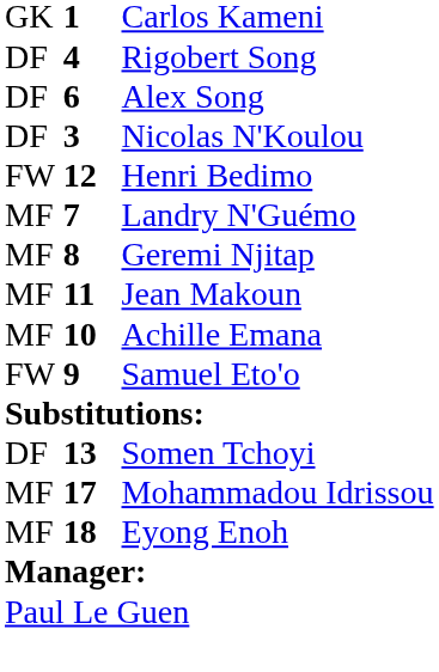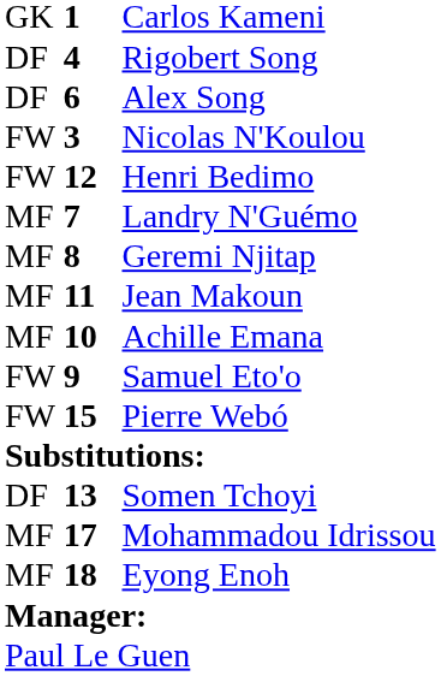 <table style="font-size: 90%" cellspacing="0" cellpadding="0">
 <tr>
 <th width="25"></th>
 <th width="25"></th>
 </tr>
 <tr>
 <td>GK</td>
 <td><strong>1</strong></td>
 <td><a href='#'>Carlos Kameni</a></td>
 </tr>
 <tr>
 <td>DF</td>
 <td><strong>4</strong></td>
 <td><a href='#'>Rigobert Song</a></td>
 </tr>
 <tr>
 <td>DF</td>
 <td><strong>6</strong></td>
 <td><a href='#'>Alex Song</a></td>
 </tr>
 <tr>
-<td>DF</td>
+<td>FW</td>
 <td><strong>3</strong></td>
 <td><a href='#'>Nicolas N'Koulou</a></td>
 </tr>
 <tr>
 <td>FW</td>
 <td><strong>12</strong></td>
 <td><a href='#'>Henri Bedimo</a></td>
 <td></td>
 <td></td>
 </tr>
 <tr>
 <td>MF</td>
 <td><strong>7</strong></td>
 <td><a href='#'>Landry N'Guémo</a></td>
 <td></td>
 <td></td>
 </tr>
 <tr>
 <td>MF</td>
 <td><strong>8</strong></td>
 <td><a href='#'>Geremi Njitap</a></td>
 </tr>
 <tr>
 <td>MF</td>
 <td><strong>11</strong></td>
 <td><a href='#'>Jean Makoun</a></td>
 </tr>
 <tr>
 <td>MF</td>
 <td><strong>10</strong></td>
 <td><a href='#'>Achille Emana</a></td>
 </tr>
 <tr>
 <td>FW</td>
 <td><strong>9</strong></td>
 <td><a href='#'>Samuel Eto'o</a></td>
 </tr>
 <tr>
+<td>FW</td>
+<td><strong>15</strong></td>
+<td><a href='#'>Pierre Webó</a></td>
+<td></td>
+<td></td>
+</tr>
+<tr>
 <td colspan=3><strong>Substitutions:</strong></td>
 </tr>
 <tr>
 <td>DF</td>
 <td><strong>13</strong></td>
 <td><a href='#'>Somen Tchoyi</a></td>
 <td></td>
 <td></td>
 </tr>
 <tr>
 <td>MF</td>
 <td><strong>17</strong></td>
 <td><a href='#'>Mohammadou Idrissou</a></td>
 <td></td>
 <td></td>
 </tr>
 <tr>
 <td>MF</td>
 <td><strong>18</strong></td>
 <td><a href='#'>Eyong Enoh</a></td>
 <td></td>
 <td></td>
 </tr>
 <tr>
 <td colspan=3><strong>Manager:</strong></td>
 </tr>
 <tr>
 <td colspan=3> <a href='#'>Paul Le Guen</a></td>
 </tr>
 </table>
